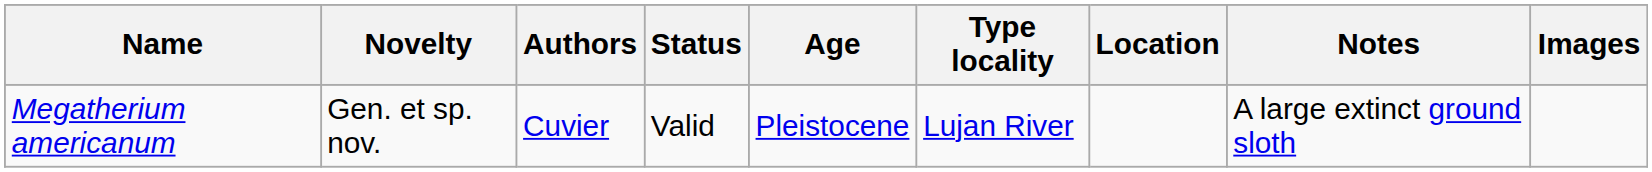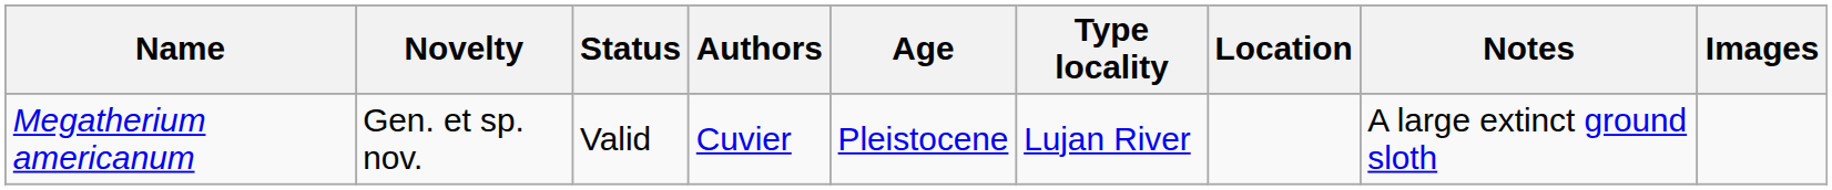 <table class="wikitable sortable" align="center" width="100%">
 <tr>
 <th>Name</th>
 <th>Novelty</th>
+<th>Status</th>
 <th>Authors</th>
-<th>Status</th>
 <th>Age</th>
 <th>Type locality</th>
 <th>Location</th>
 <th>Notes</th>
 <th>Images</th>
 </tr>
 <tr>
 <td><em><a href='#'>Megatherium americanum</a></em></td>
 <td>Gen. et sp. nov.</td>
+<td>Valid</td>
 <td><a href='#'>Cuvier</a></td>
-<td>Valid</td>
 <td><a href='#'>Pleistocene</a></td>
 <td><a href='#'>Lujan River</a></td>
 <td></td>
 <td>A large extinct <a href='#'>ground sloth</a></td>
 <td></td>
 </tr>
 </table>
